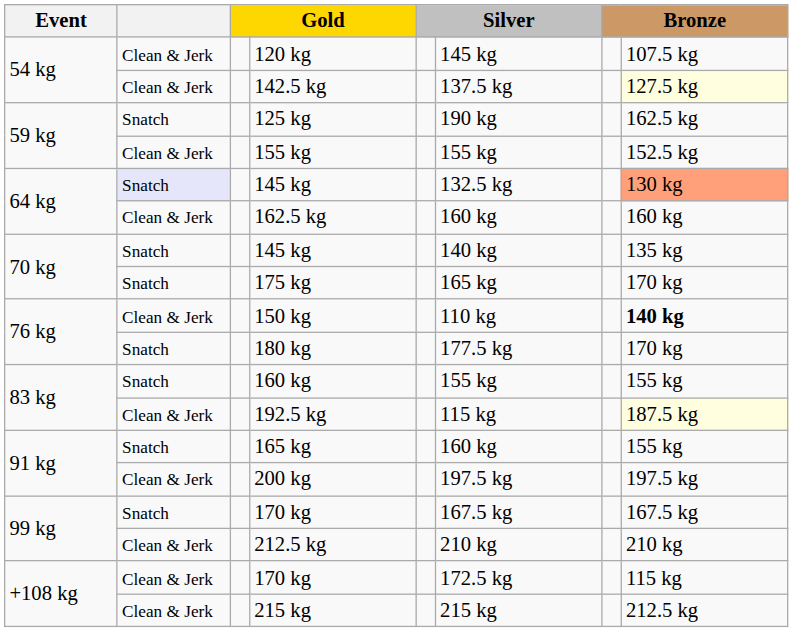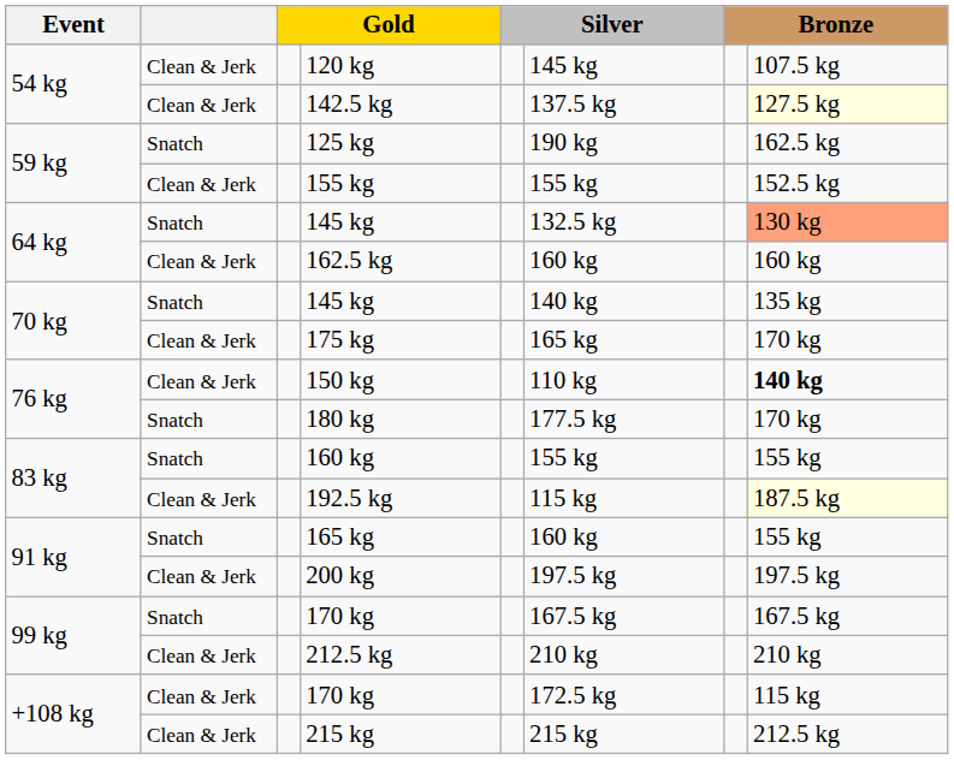 <table class="wikitable">
 <tr>
 <th width="80">Event</th>
 <th width="80"></th>
 <td colspan="2" bgcolor="gold" align="center" width="250"><strong>Gold</strong></td>
 <td colspan="2" bgcolor=silver  align="center" width="250"><strong>Silver</strong></td>
 <td colspan="2" bgcolor="#cc9966" align="center" width="250"><strong>Bronze</strong></td>
 </tr>
 <tr>
 <td rowspan=2>54 kg</td>
 <td><small>Clean & Jerk</small></td>
 <td></td>
 <td>120 kg</td>
 <td></td>
 <td>145 kg</td>
 <td></td>
 <td>107.5 kg</td>
 </tr>
 <tr>
 <td><small>Clean & Jerk</small></td>
 <td></td>
 <td>142.5 kg</td>
 <td></td>
 <td>137.5 kg</td>
 <td></td>
 <td style="background: lightyellow;">127.5 kg</td>
 </tr>
 <tr>
 <td rowspan=2>59 kg</td>
 <td><small>Snatch</small></td>
 <td></td>
 <td>125 kg</td>
 <td></td>
 <td>190 kg</td>
 <td></td>
 <td>162.5 kg</td>
 </tr>
 <tr>
 <td><small>Clean & Jerk</small></td>
 <td></td>
 <td>155 kg</td>
 <td></td>
 <td>155 kg</td>
 <td></td>
 <td>152.5 kg</td>
 </tr>
 <tr>
 <td rowspan=2>64 kg</td>
-<td style="background: lavender;"><small>Snatch</small></td>
+<td><small>Snatch</small></td>
 <td></td>
 <td>145 kg</td>
 <td></td>
 <td>132.5 kg</td>
 <td></td>
 <td style="background: lightsalmon;">130 kg</td>
 </tr>
 <tr>
 <td><small>Clean & Jerk</small></td>
 <td></td>
 <td>162.5 kg</td>
 <td></td>
 <td>160 kg</td>
 <td></td>
 <td>160 kg</td>
 </tr>
 <tr>
 <td rowspan=2>70 kg</td>
 <td><small>Snatch</small></td>
 <td></td>
 <td>145 kg</td>
 <td></td>
 <td>140 kg</td>
 <td></td>
 <td>135 kg</td>
 </tr>
 <tr>
-<td><small>Snatch</small></td>
+<td><small>Clean & Jerk</small></td>
 <td></td>
 <td>175 kg</td>
 <td></td>
 <td>165 kg</td>
 <td></td>
 <td>170 kg</td>
 </tr>
 <tr>
 <td rowspan=2>76 kg</td>
 <td><small>Clean & Jerk</small></td>
 <td></td>
 <td>150 kg</td>
 <td></td>
 <td>110 kg</td>
 <td></td>
 <td><strong>140 kg</strong></td>
 </tr>
 <tr>
 <td><small>Snatch</small></td>
 <td></td>
 <td>180 kg</td>
 <td></td>
 <td>177.5 kg</td>
 <td></td>
 <td>170 kg</td>
 </tr>
 <tr>
 <td rowspan=2>83 kg</td>
 <td><small>Snatch</small></td>
 <td></td>
 <td>160 kg</td>
 <td></td>
 <td>155 kg</td>
 <td></td>
 <td>155 kg</td>
 </tr>
 <tr>
 <td><small>Clean & Jerk</small></td>
 <td></td>
 <td>192.5 kg</td>
 <td></td>
 <td>115 kg</td>
 <td></td>
 <td style="background: lightyellow;">187.5 kg</td>
 </tr>
 <tr>
 <td rowspan=2>91 kg</td>
 <td><small>Snatch</small></td>
 <td></td>
 <td>165 kg</td>
 <td></td>
 <td>160 kg</td>
 <td></td>
 <td>155 kg</td>
 </tr>
 <tr>
 <td><small>Clean & Jerk</small></td>
 <td></td>
 <td>200 kg</td>
 <td></td>
 <td>197.5 kg</td>
 <td></td>
 <td>197.5 kg</td>
 </tr>
 <tr>
 <td rowspan=2>99 kg</td>
 <td><small>Snatch</small></td>
 <td></td>
 <td>170 kg</td>
 <td></td>
 <td>167.5 kg</td>
 <td></td>
 <td>167.5 kg</td>
 </tr>
 <tr>
 <td><small>Clean & Jerk</small></td>
 <td></td>
 <td>212.5 kg</td>
 <td></td>
 <td>210 kg</td>
 <td></td>
 <td>210 kg</td>
 </tr>
 <tr>
 <td rowspan=2>+108 kg</td>
 <td><small>Clean & Jerk</small></td>
 <td></td>
 <td>170 kg</td>
 <td></td>
 <td>172.5 kg</td>
 <td></td>
 <td>115 kg</td>
 </tr>
 <tr>
 <td><small>Clean & Jerk</small></td>
 <td></td>
 <td>215 kg</td>
 <td></td>
 <td>215 kg</td>
 <td></td>
 <td>212.5 kg</td>
 </tr>
 </table>
